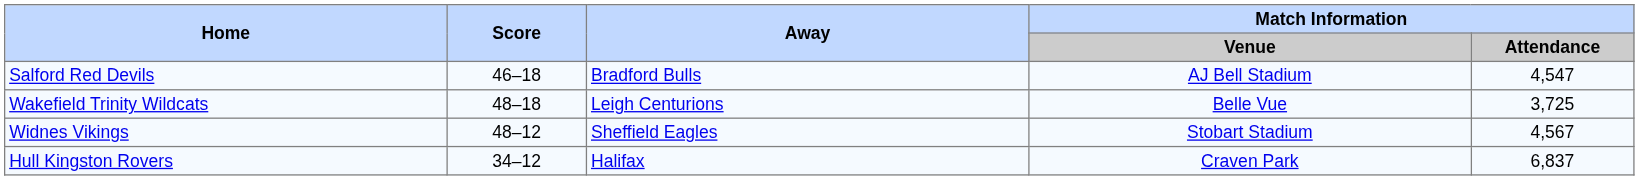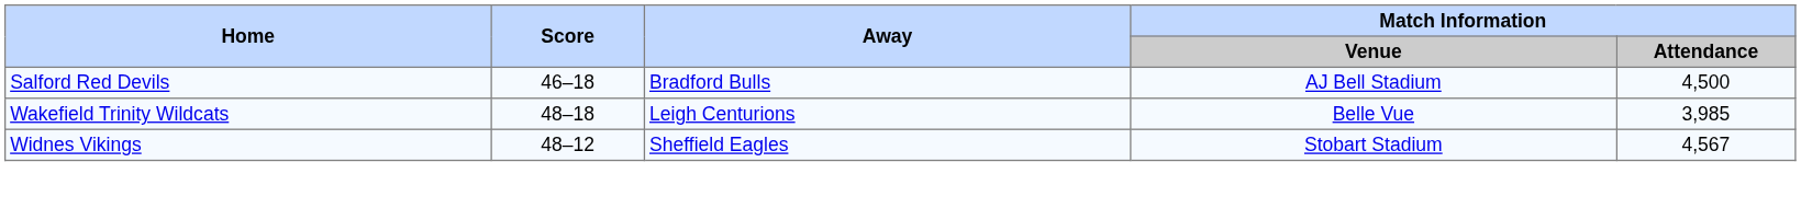 <table border=1 style="border-collapse:collapse; font-size:85%; text-align:center;" cellpadding=3 cellspacing=0 width=100%>
 <tr bgcolor=#C1D8FF>
 <th rowspan=2 width=19%>Home</th>
 <th rowspan=2 width=6%>Score</th>
 <th rowspan=2 width=19%>Away</th>
 <th colspan=2>Match Information</th>
 </tr>
 <tr bgcolor=#CCCCCC>
 <th width=19%>Venue</th>
 <th width=7%>Attendance</th>
 </tr>
 <tr bgcolor=#F5FAFF>
 <td align=left> <a href='#'>Salford Red Devils</a></td>
 <td>46–18</td>
 <td align=left> <a href='#'>Bradford Bulls</a></td>
 <td><a href='#'>AJ Bell Stadium</a></td>
-<td>4,547</td>
+<td>4,500</td>
 </tr>
 <tr bgcolor=#F5FAFF>
 <td align=left> <a href='#'>Wakefield Trinity Wildcats</a></td>
 <td>48–18</td>
 <td align=left> <a href='#'>Leigh Centurions</a></td>
 <td><a href='#'>Belle Vue</a></td>
-<td>3,725</td>
+<td>3,985</td>
 </tr>
 <tr bgcolor=#F5FAFF>
 <td align=left> <a href='#'>Widnes Vikings</a></td>
 <td>48–12</td>
 <td align=left> <a href='#'>Sheffield Eagles</a></td>
 <td><a href='#'>Stobart Stadium</a></td>
 <td>4,567</td>
 </tr>
-<tr bgcolor=#F5FAFF>
-<td align=left> <a href='#'>Hull Kingston Rovers</a></td>
-<td>34–12</td>
-<td align=left> <a href='#'>Halifax</a></td>
-<td><a href='#'>Craven Park</a></td>
-<td>6,837</td>
-</tr>
 </table>
